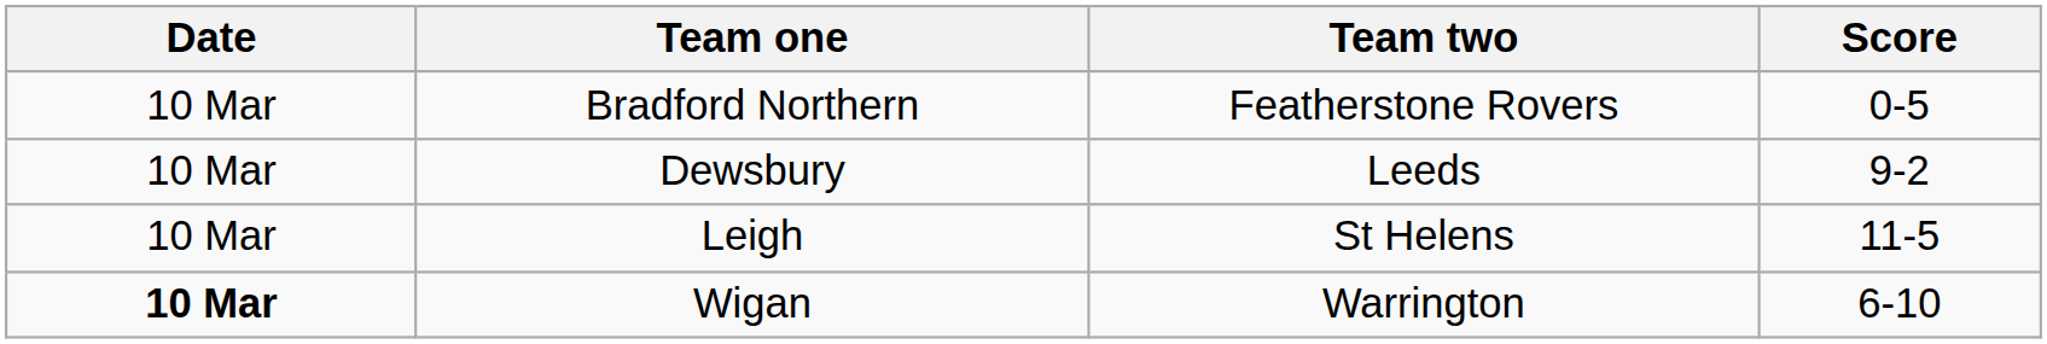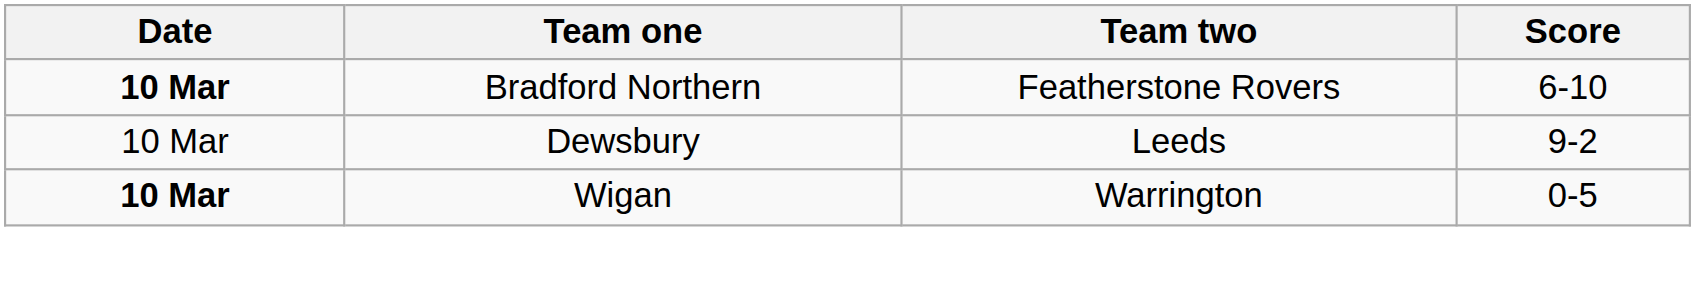 <table class="wikitable" style="text-align: center">
 <tr>
 <th width=150>Date</th>
 <th width=250>Team one</th>
 <th width=250>Team two</th>
 <th width=100>Score</th>
 </tr>
 <tr>
-<td>10 Mar</td>
+<td><strong>10 Mar</strong></td>
 <td>Bradford Northern</td>
 <td>Featherstone Rovers</td>
-<td>0-5</td>
+<td>6-10</td>
 </tr>
 <tr>
 <td>10 Mar</td>
 <td>Dewsbury</td>
 <td>Leeds</td>
 <td>9-2</td>
 </tr>
 <tr>
-<td>10 Mar</td>
-<td>Leigh</td>
-<td>St Helens</td>
-<td>11-5</td>
-</tr>
-<tr>
 <td><strong>10 Mar</strong></td>
 <td>Wigan</td>
 <td>Warrington</td>
-<td>6-10</td>
+<td>0-5</td>
 </tr>
 </table>
